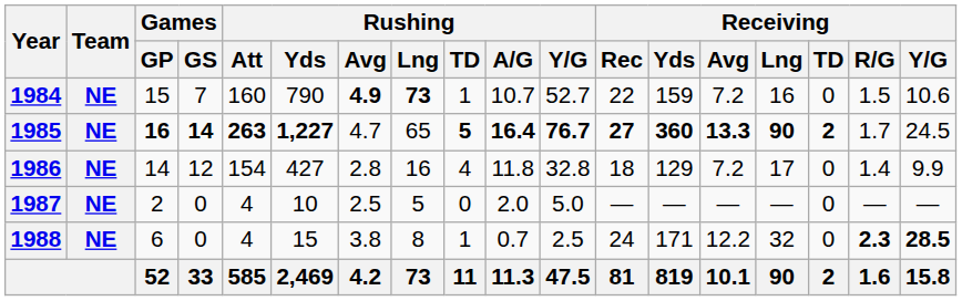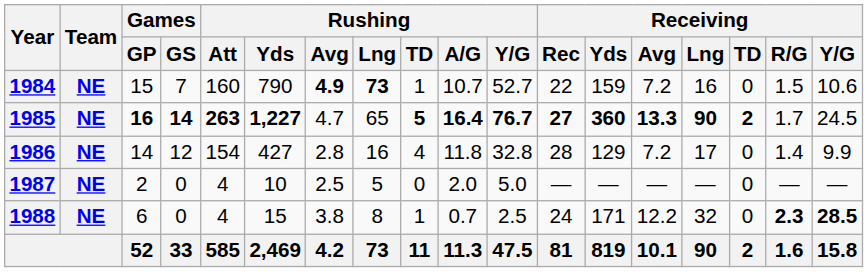 <table class=wikitable style="text-align:center;">
 <tr>
 <th rowspan="2">Year</th>
 <th rowspan="2">Team</th>
 <th colspan="2">Games</th>
 <th colspan="7">Rushing</th>
 <th colspan="7">Receiving</th>
 </tr>
 <tr>
 <th>GP</th>
 <th>GS</th>
 <th>Att</th>
 <th>Yds</th>
 <th>Avg</th>
 <th>Lng</th>
 <th>TD</th>
 <th>A/G</th>
 <th>Y/G</th>
 <th>Rec</th>
 <th>Yds</th>
 <th>Avg</th>
 <th>Lng</th>
 <th>TD</th>
 <th>R/G</th>
 <th>Y/G</th>
 </tr>
 <tr>
 <th><a href='#'>1984</a></th>
 <th><a href='#'>NE</a></th>
 <td>15</td>
 <td>7</td>
 <td>160</td>
 <td>790</td>
 <td><strong>4.9</strong></td>
 <td><strong>73</strong></td>
 <td>1</td>
 <td>10.7</td>
 <td>52.7</td>
 <td>22</td>
 <td>159</td>
 <td>7.2</td>
 <td>16</td>
 <td>0</td>
 <td>1.5</td>
 <td>10.6</td>
 </tr>
 <tr>
 <th><a href='#'>1985</a></th>
 <th><a href='#'>NE</a></th>
 <td><strong>16</strong></td>
 <td><strong>14</strong></td>
 <td><strong>263</strong></td>
 <td><strong>1,227</strong></td>
 <td>4.7</td>
 <td>65</td>
 <td><strong> 5</strong></td>
 <td><strong>16.4</strong></td>
 <td><strong>76.7</strong></td>
 <td><strong>27</strong></td>
 <td><strong>360</strong></td>
 <td><strong>13.3</strong></td>
 <td><strong>90</strong></td>
 <td><strong>2</strong></td>
 <td>1.7</td>
 <td>24.5</td>
 </tr>
 <tr>
 <th><a href='#'>1986</a></th>
 <th><a href='#'>NE</a></th>
 <td>14</td>
 <td>12</td>
 <td>154</td>
 <td>427</td>
 <td>2.8</td>
 <td>16</td>
 <td>4</td>
 <td>11.8</td>
 <td>32.8</td>
-<td>18</td>
+<td>28</td>
 <td>129</td>
 <td>7.2</td>
 <td>17</td>
 <td>0</td>
 <td>1.4</td>
 <td>9.9</td>
 </tr>
 <tr>
 <th><a href='#'>1987</a></th>
 <th><a href='#'>NE</a></th>
 <td>2</td>
 <td>0</td>
 <td>4</td>
 <td>10</td>
 <td>2.5</td>
 <td>5</td>
 <td>0</td>
 <td>2.0</td>
 <td>5.0</td>
 <td>—</td>
 <td>—</td>
 <td>—</td>
 <td>—</td>
 <td>0</td>
 <td>—</td>
 <td>—</td>
 </tr>
 <tr>
 <th><a href='#'>1988</a></th>
 <th><a href='#'>NE</a></th>
 <td>6</td>
 <td>0</td>
 <td>4</td>
 <td>15</td>
 <td>3.8</td>
 <td>8</td>
 <td>1</td>
 <td>0.7</td>
 <td>2.5</td>
 <td>24</td>
 <td>171</td>
 <td>12.2</td>
 <td>32</td>
 <td>0</td>
 <td><strong>2.3</strong></td>
 <td><strong>28.5</strong></td>
 </tr>
 <tr>
 <th colspan="2"></th>
 <th>52</th>
 <th>33</th>
 <th>585</th>
 <th>2,469</th>
 <th>4.2</th>
 <th>73</th>
 <th>11</th>
 <th>11.3</th>
 <th>47.5</th>
 <th>81</th>
 <th>819</th>
 <th>10.1</th>
 <th>90</th>
 <th>2</th>
 <th>1.6</th>
 <th>15.8</th>
 </tr>
 </table>
